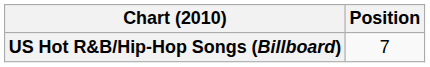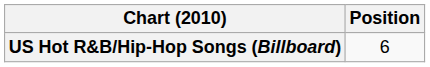 <table class="wikitable plainrowheaders" style="text-align:center">
 <tr>
 <th scope="col">Chart (2010)</th>
 <th scope="col">Position</th>
 </tr>
 <tr>
 <th scope="row">US Hot R&B/Hip-Hop Songs (<em>Billboard</em>)</th>
-<td>7</td>
+<td>6</td>
 </tr>
 </table>
